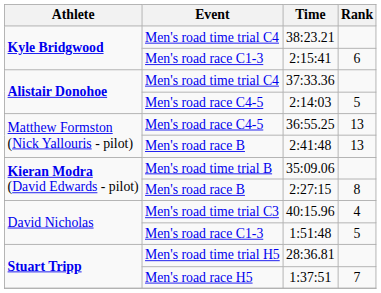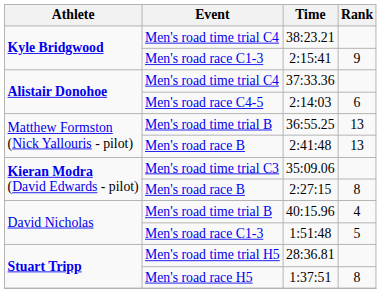 <table class=wikitable>
 <tr>
 <th>Athlete</th>
 <th>Event</th>
 <th>Time</th>
 <th>Rank</th>
 </tr>
 <tr>
 <td rowspan="2"><strong><a href='#'>Kyle Bridgwood</a></strong></td>
 <td><a href='#'>Men's road time trial C4</a></td>
 <td align="center">38:23.21</td>
 <td align="center"></td>
 </tr>
 <tr>
 <td><a href='#'>Men's road race C1-3</a></td>
 <td align="center">2:15:41</td>
-<td align="center">6</td>
+<td align="center">9</td>
 </tr>
 <tr>
 <td rowspan="2"><strong><a href='#'>Alistair Donohoe</a></strong></td>
 <td><a href='#'>Men's road time trial C4</a></td>
 <td align="center">37:33.36</td>
 <td align="center"></td>
 </tr>
 <tr>
 <td><a href='#'>Men's road race C4-5</a></td>
 <td align="center">2:14:03</td>
-<td align="center">5</td>
+<td align="center">6</td>
 </tr>
 <tr>
 <td rowspan="2"><a href='#'>Matthew Formston</a><br>(<a href='#'>Nick Yallouris</a> - pilot)</td>
-<td><a href='#'>Men's road race C4-5</a></td>
+<td><a href='#'>Men's road time trial B</a></td>
 <td align="center">36:55.25</td>
 <td align="center">13</td>
 </tr>
 <tr>
 <td><a href='#'>Men's road race B</a></td>
 <td align="center">2:41:48</td>
 <td align="center">13</td>
 </tr>
 <tr>
 <td rowspan="2"><strong><a href='#'>Kieran Modra</a></strong><br>(<a href='#'>David Edwards</a> - pilot)</td>
-<td><a href='#'>Men's road time trial B</a></td>
+<td><a href='#'>Men's road time trial C3</a></td>
 <td align="center">35:09.06</td>
 <td align="center"></td>
 </tr>
 <tr>
 <td><a href='#'>Men's road race B</a></td>
 <td align="center">2:27:15</td>
 <td align="center">8</td>
 </tr>
 <tr>
 <td rowspan="2"><a href='#'>David Nicholas</a></td>
-<td><a href='#'>Men's road time trial C3</a></td>
+<td><a href='#'>Men's road time trial B</a></td>
 <td align="center">40:15.96</td>
 <td align="center">4</td>
 </tr>
 <tr>
 <td><a href='#'>Men's road race C1-3</a></td>
 <td align="center">1:51:48</td>
 <td align="center">5</td>
 </tr>
 <tr>
 <td rowspan="2"><strong><a href='#'>Stuart Tripp</a></strong></td>
 <td><a href='#'>Men's road time trial H5</a></td>
 <td align="center">28:36.81</td>
 <td align="center"></td>
 </tr>
 <tr>
 <td><a href='#'>Men's road race H5</a></td>
 <td align="center">1:37:51</td>
-<td align="center">7</td>
+<td align="center">8</td>
 </tr>
 <tr>
 </tr>
 </table>
